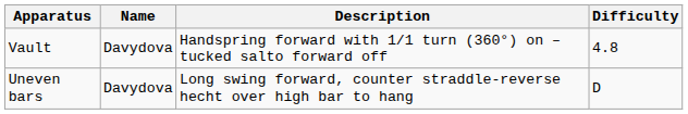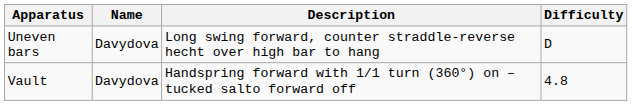 <table class="wikitable">
 <tr>
 <th>Apparatus</th>
 <th>Name</th>
 <th>Description</th>
 <th>Difficulty</th>
 </tr>
 <tr>
+<td>Uneven bars</td>
+<td>Davydova</td>
+<td>Long swing forward, counter straddle-reverse hecht over high bar to hang</td>
+<td>D</td>
+</tr>
+<tr>
 <td>Vault</td>
 <td>Davydova</td>
 <td>Handspring forward with 1/1 turn (360°) on – tucked salto forward off</td>
 <td>4.8</td>
 </tr>
-<tr>
-<td>Uneven bars</td>
-<td>Davydova</td>
-<td>Long swing forward, counter straddle-reverse hecht over high bar to hang</td>
-<td>D</td>
-</tr>
 </table>
